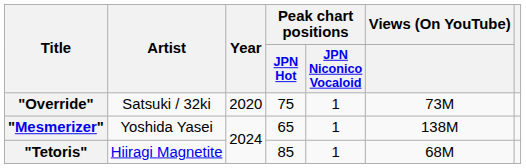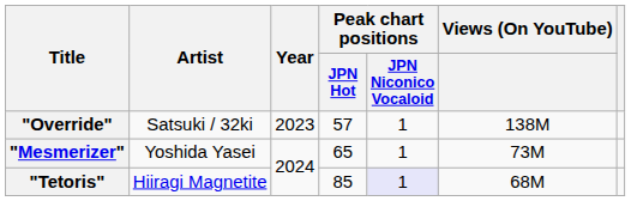 <table class="wikitable plainrowheaders" style="text-align:center;">
 <tr>
 <th scope="col" rowspan="2">Title</th>
 <th scope="col" rowspan="2">Artist</th>
 <th scope="col" rowspan="2">Year</th>
 <th scope="col" colspan="2">Peak chart positions</th>
 <th>Views (On YouTube)</th>
 <th rowspan="2" scope="col"></th>
 </tr>
 <tr>
 <th scope="col" style="width:2.7em;font-size:85%;"><a href='#'>JPN<br>Hot</a></th>
 <th scope="col" style="width:2.7em;font-size:85%;"><a href='#'>JPN<br>Niconico Vocaloid</a></th>
 <th></th>
 </tr>
 <tr>
 <th scope="row">"Override"</th>
 <td>Satsuki / 32ki</td>
-<td>2020</td>
-<td>75</td>
+<td>2023</td>
+<td>57</td>
 <td>1</td>
-<td>73M</td>
+<td>138M</td>
 <td></td>
 </tr>
 <tr>
 <th scope="row">"<a href='#'>Mesmerizer</a>"</th>
 <td>Yoshida Yasei</td>
 <td rowspan="2">2024</td>
 <td>65</td>
 <td>1</td>
-<td>138M</td>
+<td>73M</td>
 <td></td>
 </tr>
 <tr>
 <th scope="row">"Tetoris"</th>
 <td><a href='#'>Hiiragi Magnetite</a></td>
 <td>85</td>
-<td>1</td>
+<td style="background: lavender;">1</td>
 <td>68M</td>
 <td></td>
 </tr>
 </table>
